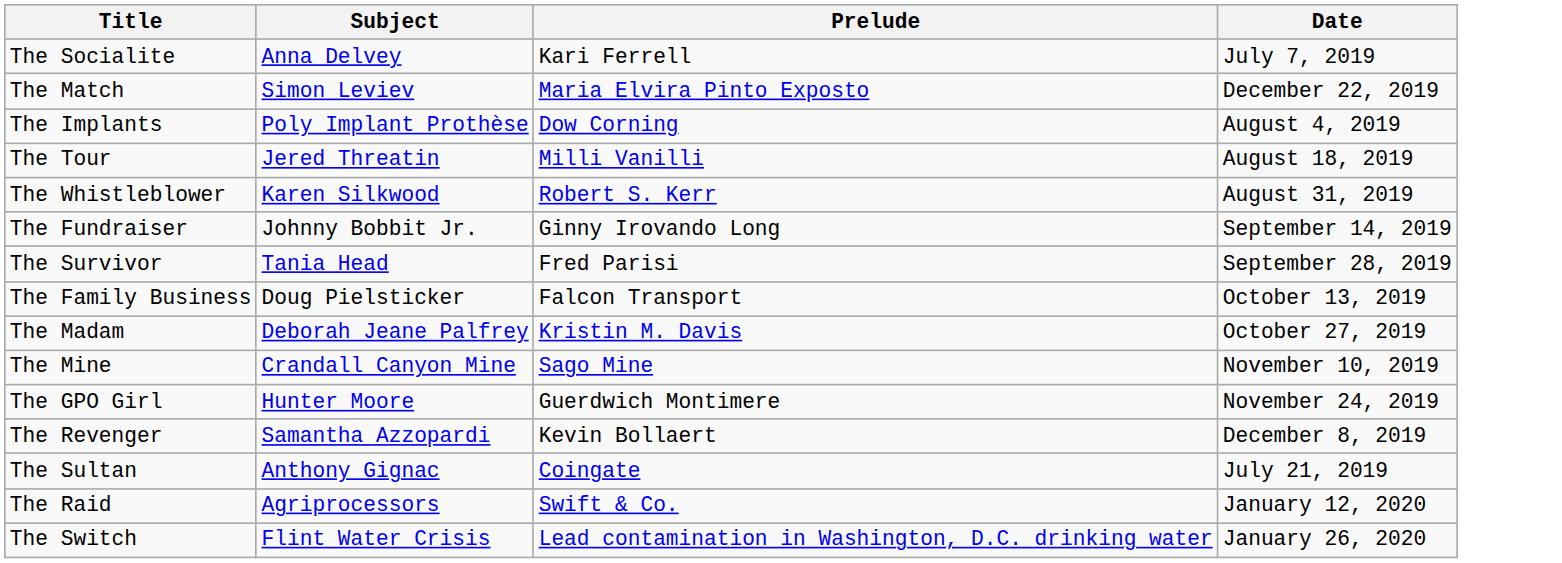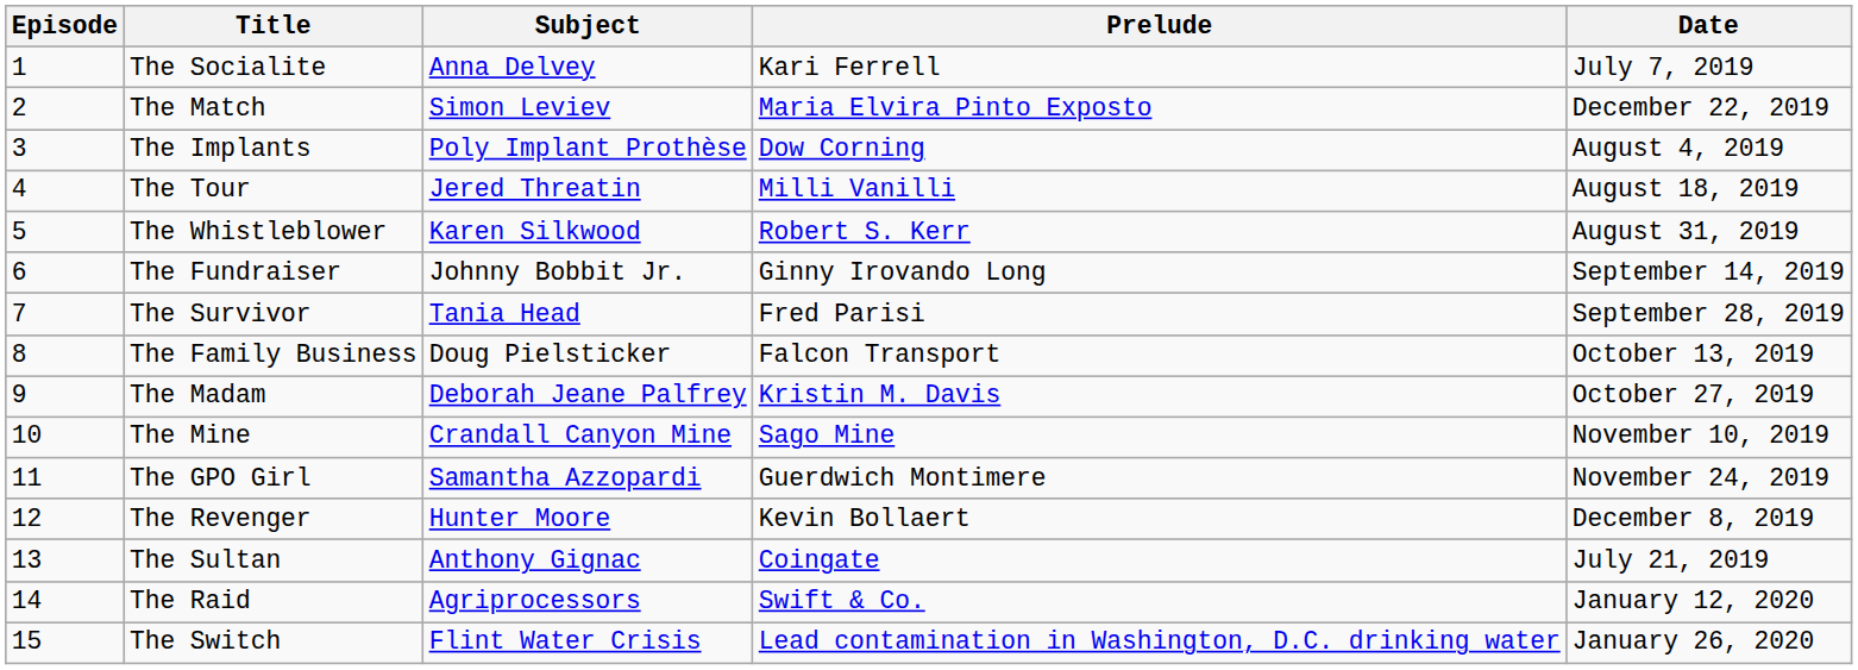 <table class="wikitable">
 <tr>
+<th>Episode</th>
 <th>Title</th>
 <th>Subject</th>
 <th>Prelude</th>
 <th>Date</th>
 </tr>
 <tr>
+<td>1</td>
 <td>The Socialite</td>
 <td><a href='#'>Anna Delvey</a></td>
 <td>Kari Ferrell</td>
 <td>July 7, 2019</td>
 </tr>
 <tr>
+<td>2</td>
 <td>The Match</td>
 <td><a href='#'>Simon Leviev</a></td>
 <td><a href='#'>Maria Elvira Pinto Exposto</a></td>
 <td>December 22, 2019</td>
 </tr>
 <tr>
+<td>3</td>
 <td>The Implants</td>
 <td><a href='#'>Poly Implant Prothèse</a></td>
 <td><a href='#'>Dow Corning</a></td>
 <td>August 4, 2019</td>
 </tr>
 <tr>
+<td>4</td>
 <td>The Tour</td>
 <td><a href='#'>Jered Threatin</a></td>
 <td><a href='#'>Milli Vanilli</a></td>
 <td>August 18, 2019</td>
 </tr>
 <tr>
+<td>5</td>
 <td>The Whistleblower</td>
 <td><a href='#'>Karen Silkwood</a></td>
 <td><a href='#'>Robert S. Kerr</a></td>
 <td>August 31, 2019</td>
 </tr>
 <tr>
+<td>6</td>
 <td>The Fundraiser</td>
 <td>Johnny Bobbit Jr.</td>
 <td>Ginny Irovando Long</td>
 <td>September 14, 2019</td>
 </tr>
 <tr>
+<td>7</td>
 <td>The Survivor</td>
 <td><a href='#'>Tania Head</a></td>
 <td>Fred Parisi</td>
 <td>September 28, 2019</td>
 </tr>
 <tr>
+<td>8</td>
 <td>The Family Business</td>
 <td>Doug Pielsticker</td>
 <td>Falcon Transport</td>
 <td>October 13, 2019</td>
 </tr>
 <tr>
+<td>9</td>
 <td>The Madam</td>
 <td><a href='#'>Deborah Jeane Palfrey</a></td>
 <td><a href='#'>Kristin M. Davis</a></td>
 <td>October 27, 2019</td>
 </tr>
 <tr>
+<td>10</td>
 <td>The Mine</td>
 <td><a href='#'>Crandall Canyon Mine</a></td>
 <td><a href='#'>Sago Mine</a></td>
 <td>November 10, 2019</td>
 </tr>
 <tr>
+<td>11</td>
 <td>The GPO Girl</td>
-<td><a href='#'>Hunter Moore</a></td>
+<td><a href='#'>Samantha Azzopardi</a></td>
 <td>Guerdwich Montimere</td>
 <td>November 24, 2019</td>
 </tr>
 <tr>
+<td>12</td>
 <td>The Revenger</td>
-<td><a href='#'>Samantha Azzopardi</a></td>
+<td><a href='#'>Hunter Moore</a></td>
 <td>Kevin Bollaert</td>
 <td>December 8, 2019</td>
 </tr>
 <tr>
+<td>13</td>
 <td>The Sultan</td>
 <td><a href='#'>Anthony Gignac</a></td>
 <td><a href='#'>Coingate</a></td>
 <td>July 21, 2019</td>
 </tr>
 <tr>
+<td>14</td>
 <td>The Raid</td>
 <td><a href='#'>Agriprocessors</a></td>
 <td><a href='#'>Swift & Co.</a></td>
 <td>January 12, 2020</td>
 </tr>
 <tr>
+<td>15</td>
 <td>The Switch</td>
 <td><a href='#'>Flint Water Crisis</a></td>
 <td><a href='#'>Lead contamination in Washington, D.C. drinking water</a></td>
 <td>January 26, 2020</td>
 </tr>
 </table>
